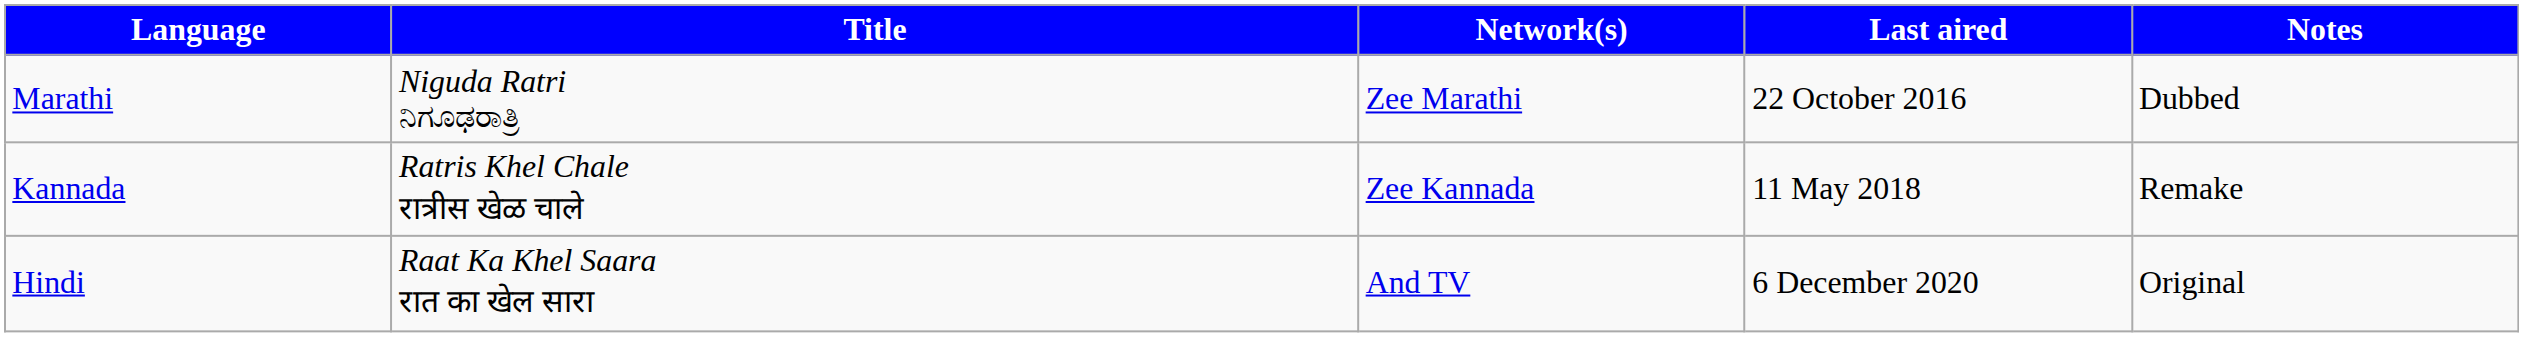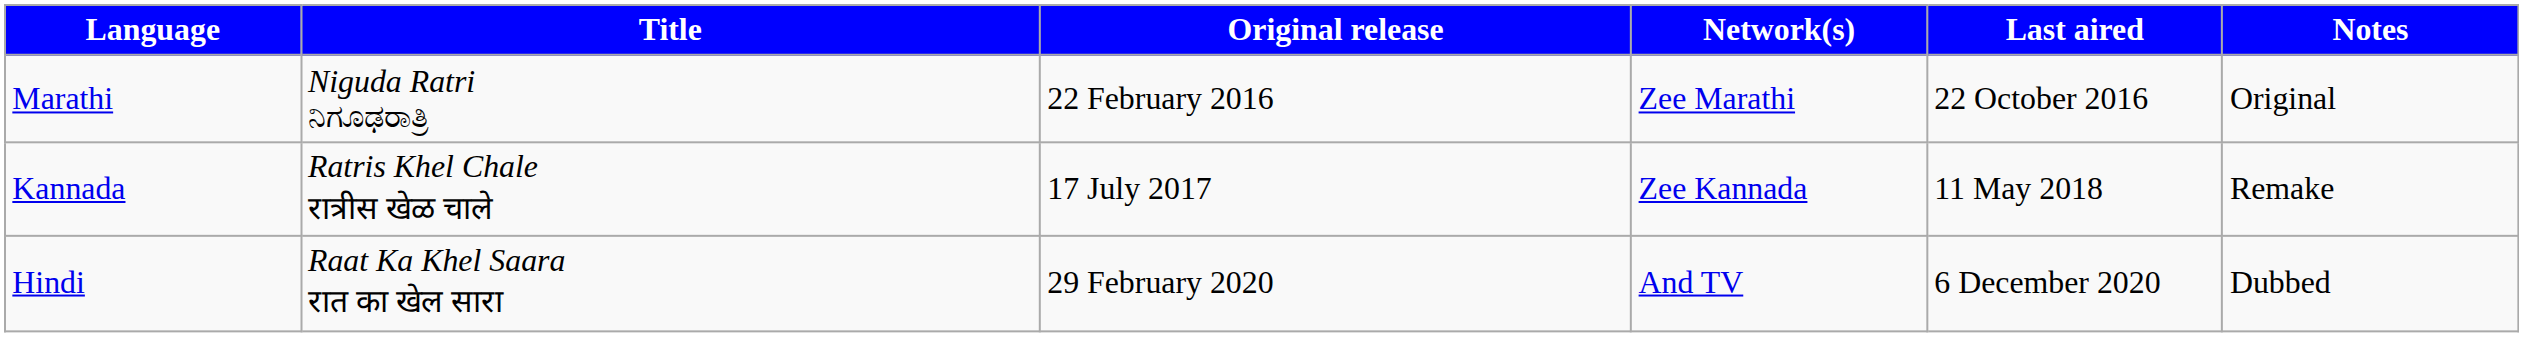 <table class="wikitable" style="width: 100%; margin-right: 0;">
 <tr style="color:white">
 <th style="background: Blue; width:10%;">Language</th>
 <th style="background: Blue; width:25%;">Title</th>
+<th style="background:Blue; width:20%;">Original release</th>
 <th style="background: Blue; width:10%;">Network(s)</th>
 <th style="background: Blue; width:10%;">Last aired</th>
 <th style="background:Blue; width:10%;">Notes</th>
 </tr>
 <tr>
 <td><a href='#'>Marathi</a></td>
 <td><em>Niguda Ratri</em> <br> ನಿಗೂಢರಾತ್ರಿ</td>
+<td>22 February 2016</td>
 <td><a href='#'>Zee Marathi</a></td>
 <td>22 October 2016</td>
-<td>Dubbed</td>
+<td>Original</td>
 </tr>
 <tr>
 <td><a href='#'>Kannada</a></td>
 <td><em>Ratris Khel Chale</em> <br> रात्रीस खेळ चाले</td>
+<td>17 July 2017</td>
 <td><a href='#'>Zee Kannada</a></td>
 <td>11 May 2018</td>
 <td>Remake</td>
 </tr>
 <tr>
 <td><a href='#'>Hindi</a></td>
 <td><em>Raat Ka Khel Saara</em> <br> रात का खेल सारा</td>
+<td>29 February 2020</td>
 <td><a href='#'>And TV</a></td>
 <td>6 December 2020</td>
-<td>Original</td>
+<td>Dubbed</td>
 </tr>
 </table>
